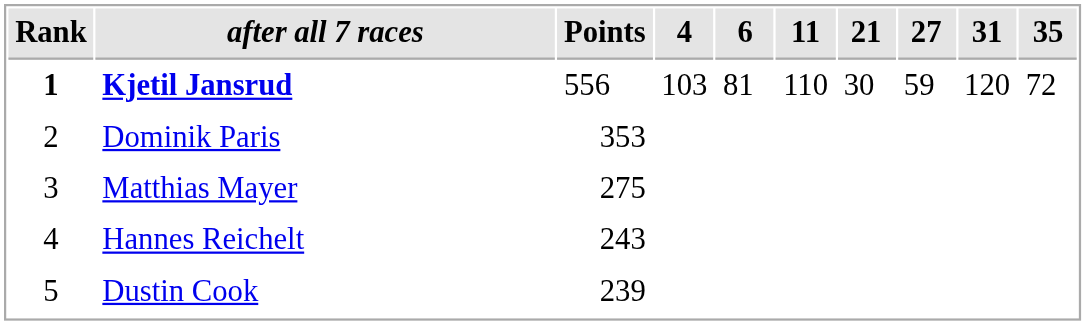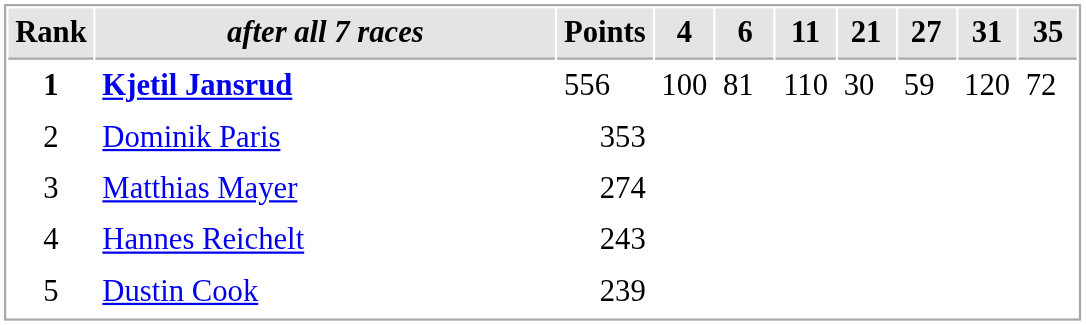 <table cellspacing="1" cellpadding="3" style="border:1px solid #aaa; font-size:86%;">
 <tr style="background:#e4e4e4;">
 <th style="border-bottom:1px solid #aaa; width:10px;">Rank</th>
 <th style="border-bottom:1px solid #aaa; width:200px;"><em>after all 7 races</em></th>
 <th style="border-bottom:1px solid #aaa; width:20px;">Points</th>
 <th style="border-bottom:1px solid #aaa; width:20px;">4</th>
 <th style="border-bottom:1px solid #aaa; width:20px;">6</th>
 <th style="border-bottom:1px solid #aaa; width:20px;">11</th>
 <th style="border-bottom:1px solid #aaa; width:20px;">21</th>
 <th style="border-bottom:1px solid #aaa; width:20px;">27</th>
 <th style="border-bottom:1px solid #aaa; width:20px;">31</th>
 <th style="border-bottom:1px solid #aaa; width:20px;">35</th>
 </tr>
 <tr>
 <td style="text-align:center;"><strong>1</strong></td>
 <td> <strong><a href='#'>Kjetil Jansrud</a> </strong></td>
 <td>556</td>
-<td>103</td>
+<td>100</td>
 <td>81</td>
 <td>110</td>
 <td>30</td>
 <td>59</td>
 <td>120</td>
 <td>72</td>
 </tr>
 <tr>
 <td style="text-align:center;">2</td>
 <td> <a href='#'>Dominik Paris</a></td>
 <td align="right">353</td>
 </tr>
 <tr>
 <td style="text-align:center;">3</td>
 <td> <a href='#'>Matthias Mayer</a></td>
-<td align="right">275</td>
+<td align="right">274</td>
 </tr>
 <tr>
 <td style="text-align:center;">4</td>
 <td> <a href='#'>Hannes Reichelt</a></td>
 <td align="right">243</td>
 </tr>
 <tr>
 <td style="text-align:center;">5</td>
 <td> <a href='#'>Dustin Cook</a></td>
 <td align="right">239</td>
 </tr>
 </table>
